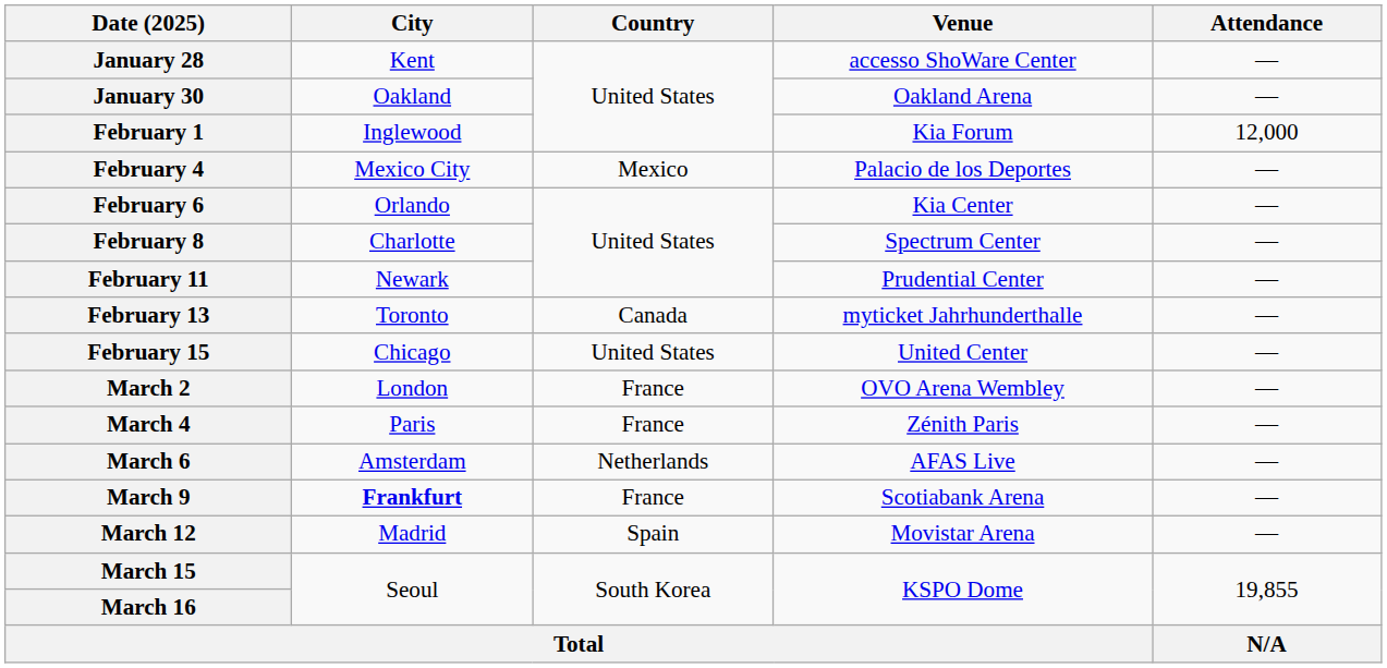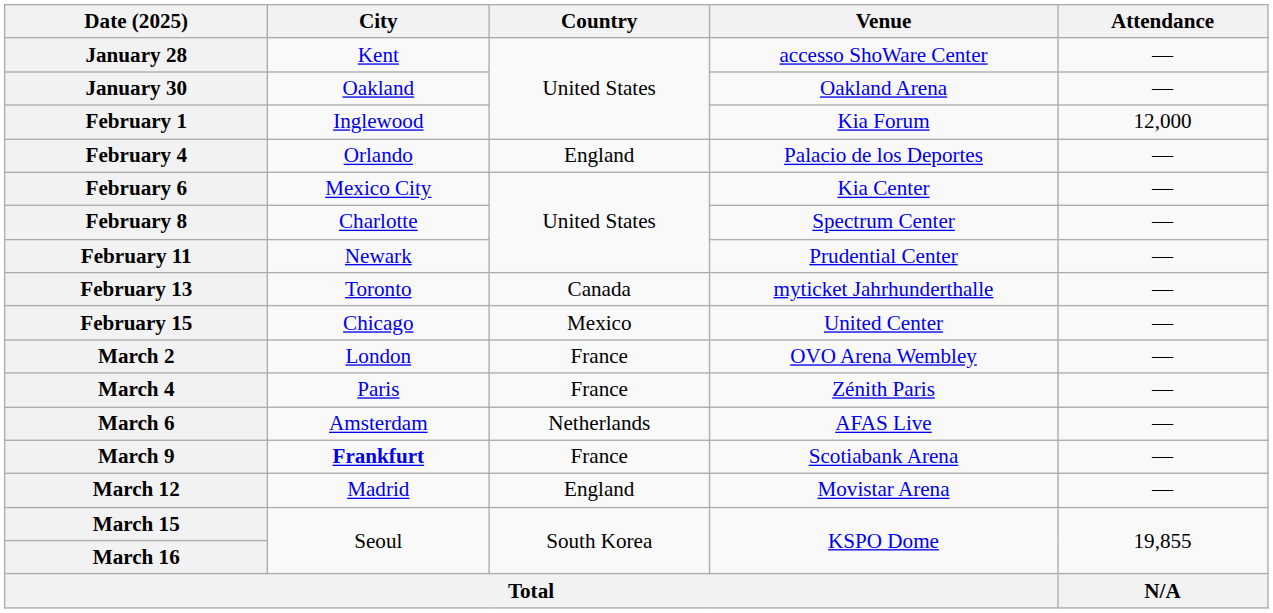 <table class="wikitable plainrowheaders" style="text-align:center">
 <tr>
 <th scope="col" style="width:12em">Date (2025)</th>
 <th scope="col" style="width:10em">City</th>
 <th scope="col" style="width:10em">Country</th>
 <th scope="col" style="width:16em">Venue</th>
 <th scope="col" style="width:9.5em">Attendance</th>
 </tr>
 <tr>
 <th scope="row" style="text-align:center">January 28</th>
 <td><a href='#'>Kent</a></td>
 <td rowspan="3">United States</td>
 <td><a href='#'>accesso ShoWare Center</a></td>
 <td>—</td>
 </tr>
 <tr>
 <th scope="row" style="text-align:center">January 30</th>
 <td><a href='#'>Oakland</a></td>
 <td><a href='#'>Oakland Arena</a></td>
 <td>—</td>
 </tr>
 <tr>
 <th scope="row" style="text-align:center">February 1</th>
 <td><a href='#'>Inglewood</a></td>
 <td><a href='#'>Kia Forum</a></td>
 <td>12,000</td>
 </tr>
 <tr>
 <th scope="row" style="text-align:center">February 4</th>
-<td><a href='#'>Mexico City</a></td>
-<td>Mexico</td>
+<td><a href='#'>Orlando</a></td>
+<td>England</td>
 <td><a href='#'>Palacio de los Deportes</a></td>
 <td>—</td>
 </tr>
 <tr>
 <th scope="row" style="text-align:center">February 6</th>
-<td><a href='#'>Orlando</a></td>
+<td><a href='#'>Mexico City</a></td>
 <td rowspan="3">United States</td>
 <td><a href='#'>Kia Center</a></td>
 <td>—</td>
 </tr>
 <tr>
 <th scope="row" style="text-align:center">February 8</th>
 <td><a href='#'>Charlotte</a></td>
 <td><a href='#'>Spectrum Center</a></td>
 <td>—</td>
 </tr>
 <tr>
 <th scope="row" style="text-align:center">February 11</th>
 <td><a href='#'>Newark</a></td>
 <td><a href='#'>Prudential Center</a></td>
 <td>—</td>
 </tr>
 <tr>
 <th scope="row" style="text-align:center">February 13</th>
 <td><a href='#'>Toronto</a></td>
 <td>Canada</td>
 <td><a href='#'>myticket Jahrhunderthalle</a></td>
 <td>—</td>
 </tr>
 <tr>
 <th scope="row" style="text-align:center">February 15</th>
 <td><a href='#'>Chicago</a></td>
-<td>United States</td>
+<td>Mexico</td>
 <td><a href='#'>United Center</a></td>
 <td>—</td>
 </tr>
 <tr>
 <th scope="row" style="text-align:center">March 2</th>
 <td><a href='#'>London</a></td>
 <td>France</td>
 <td><a href='#'>OVO Arena Wembley</a></td>
 <td>—</td>
 </tr>
 <tr>
 <th scope="row" style="text-align:center">March 4</th>
 <td><a href='#'>Paris</a></td>
 <td>France</td>
 <td><a href='#'>Zénith Paris</a></td>
 <td>—</td>
 </tr>
 <tr>
 <th scope="row" style="text-align:center">March 6</th>
 <td><a href='#'>Amsterdam</a></td>
 <td>Netherlands</td>
 <td><a href='#'>AFAS Live</a></td>
 <td>—</td>
 </tr>
 <tr>
 <th scope="row" style="text-align:center">March 9</th>
 <td><strong><a href='#'>Frankfurt</a></strong></td>
 <td>France</td>
 <td><a href='#'>Scotiabank Arena</a></td>
 <td>—</td>
 </tr>
 <tr>
 <th scope="row" style="text-align:center">March 12</th>
 <td><a href='#'>Madrid</a></td>
-<td>Spain</td>
+<td>England</td>
 <td><a href='#'>Movistar Arena</a></td>
 <td>—</td>
 </tr>
 <tr>
 <th scope="row" style="text-align:center">March 15</th>
 <td rowspan="2">Seoul</td>
 <td rowspan="2">South Korea</td>
 <td rowspan="2"><a href='#'>KSPO Dome</a></td>
 <td rowspan="2">19,855</td>
 </tr>
 <tr>
 <th scope="row" style="text-align:center">March 16</th>
 </tr>
 <tr>
 <th colspan="4">Total</th>
 <th>N/A</th>
 </tr>
 </table>
